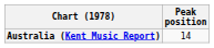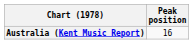 <table class="wikitable sortable plainrowheaders" style="text-align:center">
 <tr>
 <th>Chart (1978)</th>
 <th>Peak<br>position</th>
 </tr>
 <tr>
 <th scope = "row">Australia (<a href='#'>Kent Music Report</a>)</th>
-<td>14</td>
+<td>16</td>
 </tr>
 </table>
